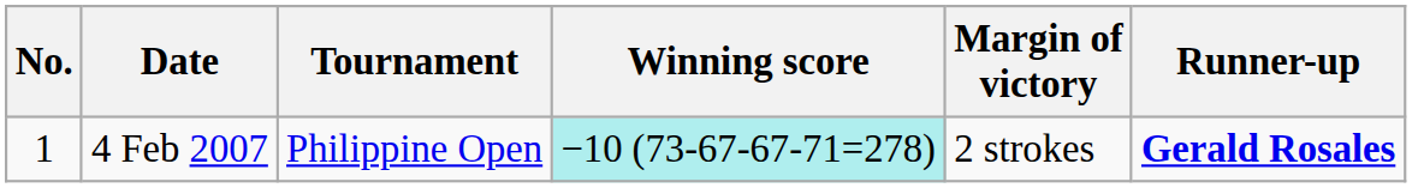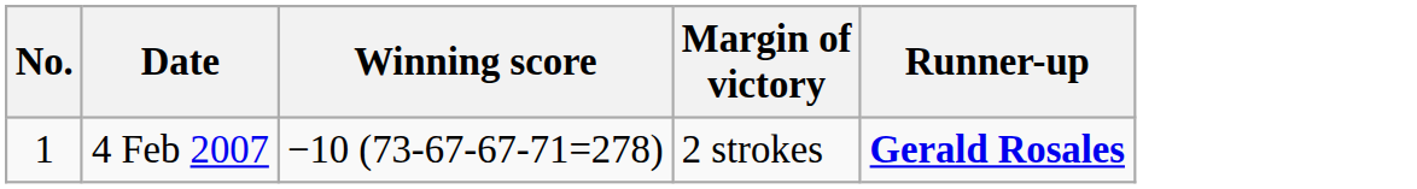 <table class="wikitable" style="font-size:95%;">
 <tr>
 <th>No.</th>
 <th>Date</th>
-<th>Tournament</th>
 <th>Winning score</th>
 <th>Margin of<br>victory</th>
 <th>Runner-up</th>
 </tr>
 <tr>
 <td align=center>1</td>
 <td align=right>4 Feb <a href='#'>2007</a></td>
-<td><a href='#'>Philippine Open</a></td>
-<td style="background: paleturquoise;">−10 (73-67-67-71=278)</td>
+<td>−10 (73-67-67-71=278)</td>
 <td>2 strokes</td>
 <td><strong> <a href='#'>Gerald Rosales</a></strong></td>
 </tr>
 </table>
